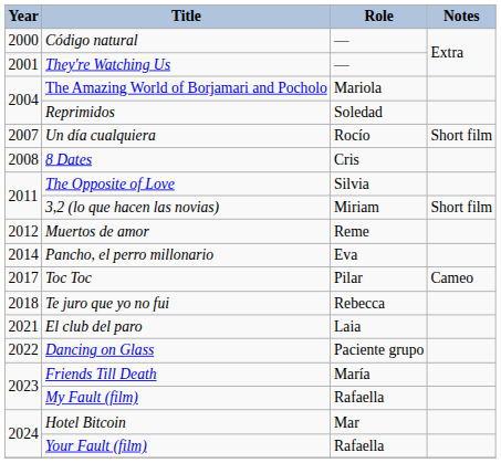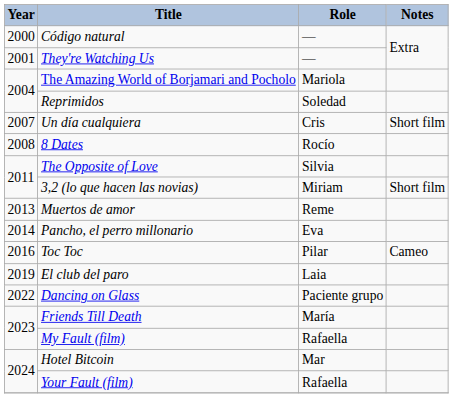 <table class="wikitable" border="2" cellpadding="4" background: #f9f9f9;>
 <tr>
 <th style="background: #B0C4DE;">Year</th>
 <th style="background: #B0C4DE;">Title</th>
 <th style="background: #B0C4DE;">Role</th>
 <th style="background: #B0C4DE;">Notes</th>
 </tr>
 <tr>
 <td>2000</td>
 <td><em>Código natural</em></td>
 <td>―</td>
 <td rowspan="2">Extra</td>
 </tr>
 <tr>
 <td>2001</td>
 <td><em><a href='#'>They're Watching Us</a></em></td>
 <td>―</td>
 </tr>
 <tr>
 <td rowspan="2">2004</td>
 <td><a href='#'>The Amazing World of Borjamari and Pocholo</a></td>
 <td>Mariola</td>
 <td></td>
 </tr>
 <tr>
 <td><em>Reprimidos</em></td>
 <td>Soledad</td>
 <td></td>
 </tr>
 <tr>
 <td>2007</td>
 <td><em>Un día cualquiera</em></td>
-<td>Rocío</td>
+<td>Cris</td>
 <td>Short film</td>
 </tr>
 <tr>
 <td>2008</td>
 <td><em><a href='#'>8 Dates</a></em></td>
-<td>Cris</td>
+<td>Rocío</td>
 <td></td>
 </tr>
 <tr>
 <td rowspan="2">2011</td>
 <td><em><a href='#'>The Opposite of Love</a></em></td>
 <td>Silvia</td>
 <td></td>
 </tr>
 <tr>
 <td><em>3,2 (lo que hacen las novias)</em></td>
 <td>Miriam</td>
 <td>Short film</td>
 </tr>
 <tr>
-<td>2012</td>
+<td>2013</td>
 <td><em>Muertos de amor</em></td>
 <td>Reme</td>
 <td></td>
 </tr>
 <tr>
 <td>2014</td>
 <td><em>Pancho, el perro millonario</em></td>
 <td>Eva</td>
 <td></td>
 </tr>
 <tr>
-<td>2017</td>
+<td>2016</td>
 <td><em>Toc Toc</em></td>
 <td>Pilar</td>
 <td>Cameo</td>
 </tr>
 <tr>
-<td>2018</td>
-<td><em>Te juro que yo no fui</em></td>
-<td>Rebecca</td>
-<td></td>
-</tr>
-<tr>
-<td>2021</td>
+<td>2019</td>
 <td><em>El club del paro</em></td>
 <td>Laia</td>
 <td></td>
 </tr>
 <tr>
 <td>2022</td>
 <td><em><a href='#'>Dancing on Glass</a></em></td>
 <td>Paciente grupo</td>
 <td></td>
 </tr>
 <tr>
 <td rowspan="2">2023</td>
 <td><em><a href='#'>Friends Till Death</a></em></td>
 <td>María</td>
 <td></td>
 </tr>
 <tr>
 <td><em><a href='#'>My Fault (film)</a></em></td>
 <td>Rafaella</td>
 <td></td>
 </tr>
 <tr>
 <td rowspan="2">2024</td>
 <td><em>Hotel Bitcoin</em></td>
 <td>Mar</td>
 <td></td>
 </tr>
 <tr>
 <td><em><a href='#'>Your Fault (film)</a></em></td>
 <td>Rafaella</td>
 <td></td>
 </tr>
 <tr>
 </tr>
 </table>
